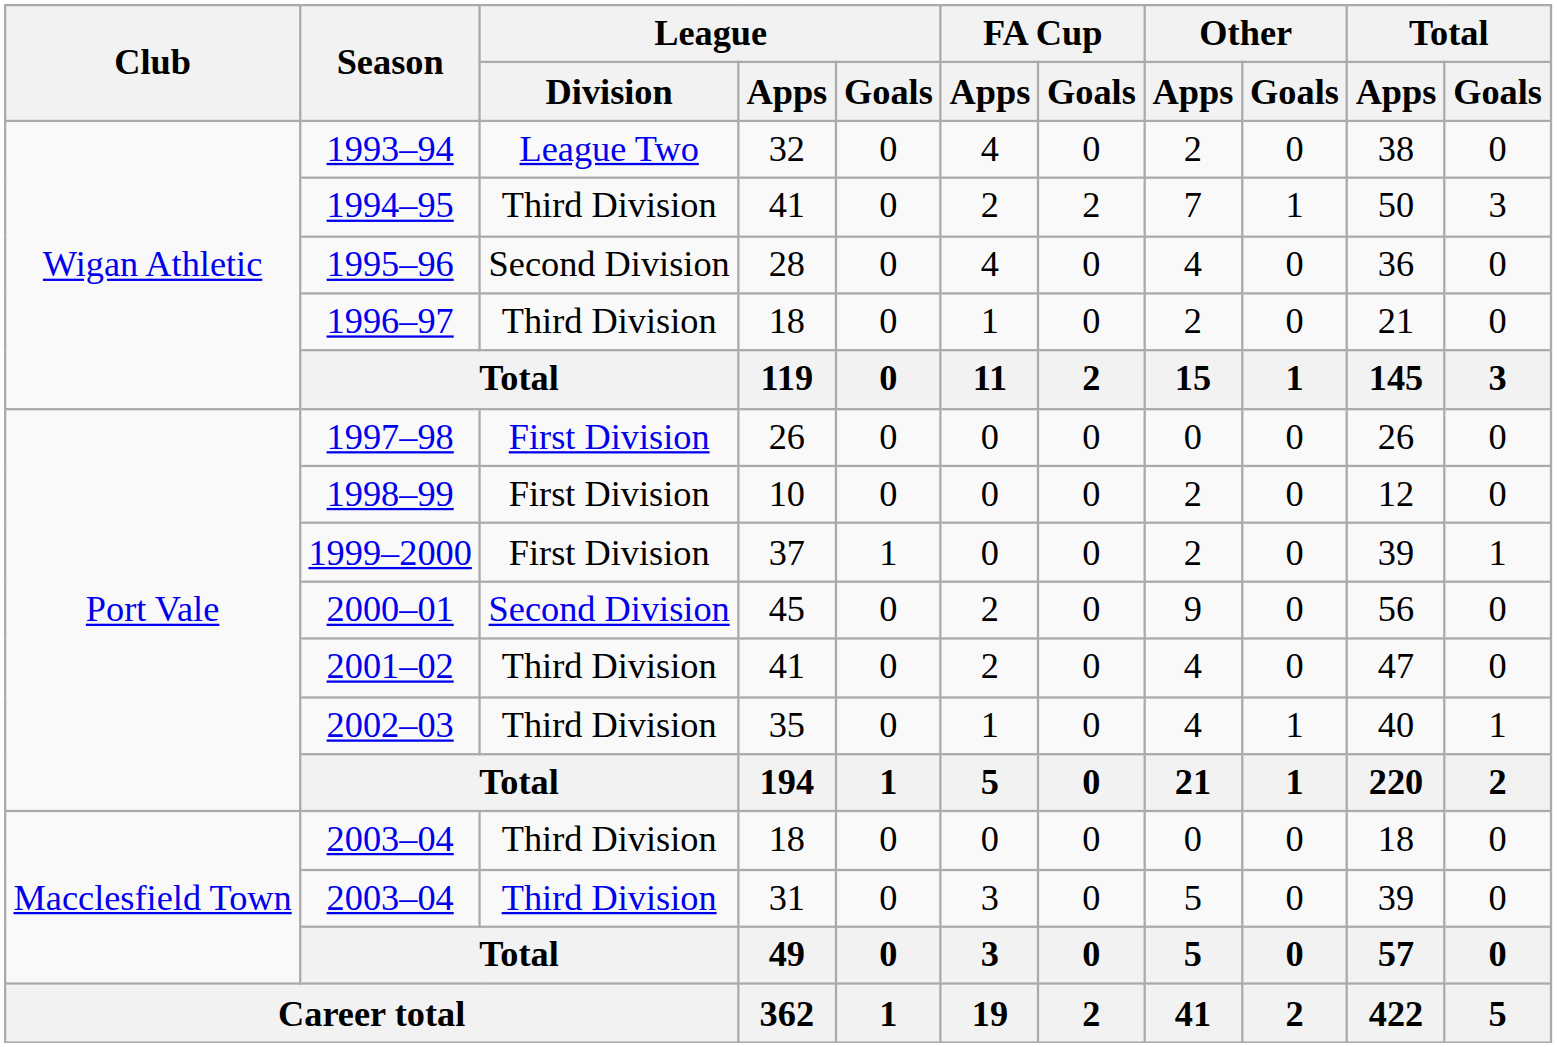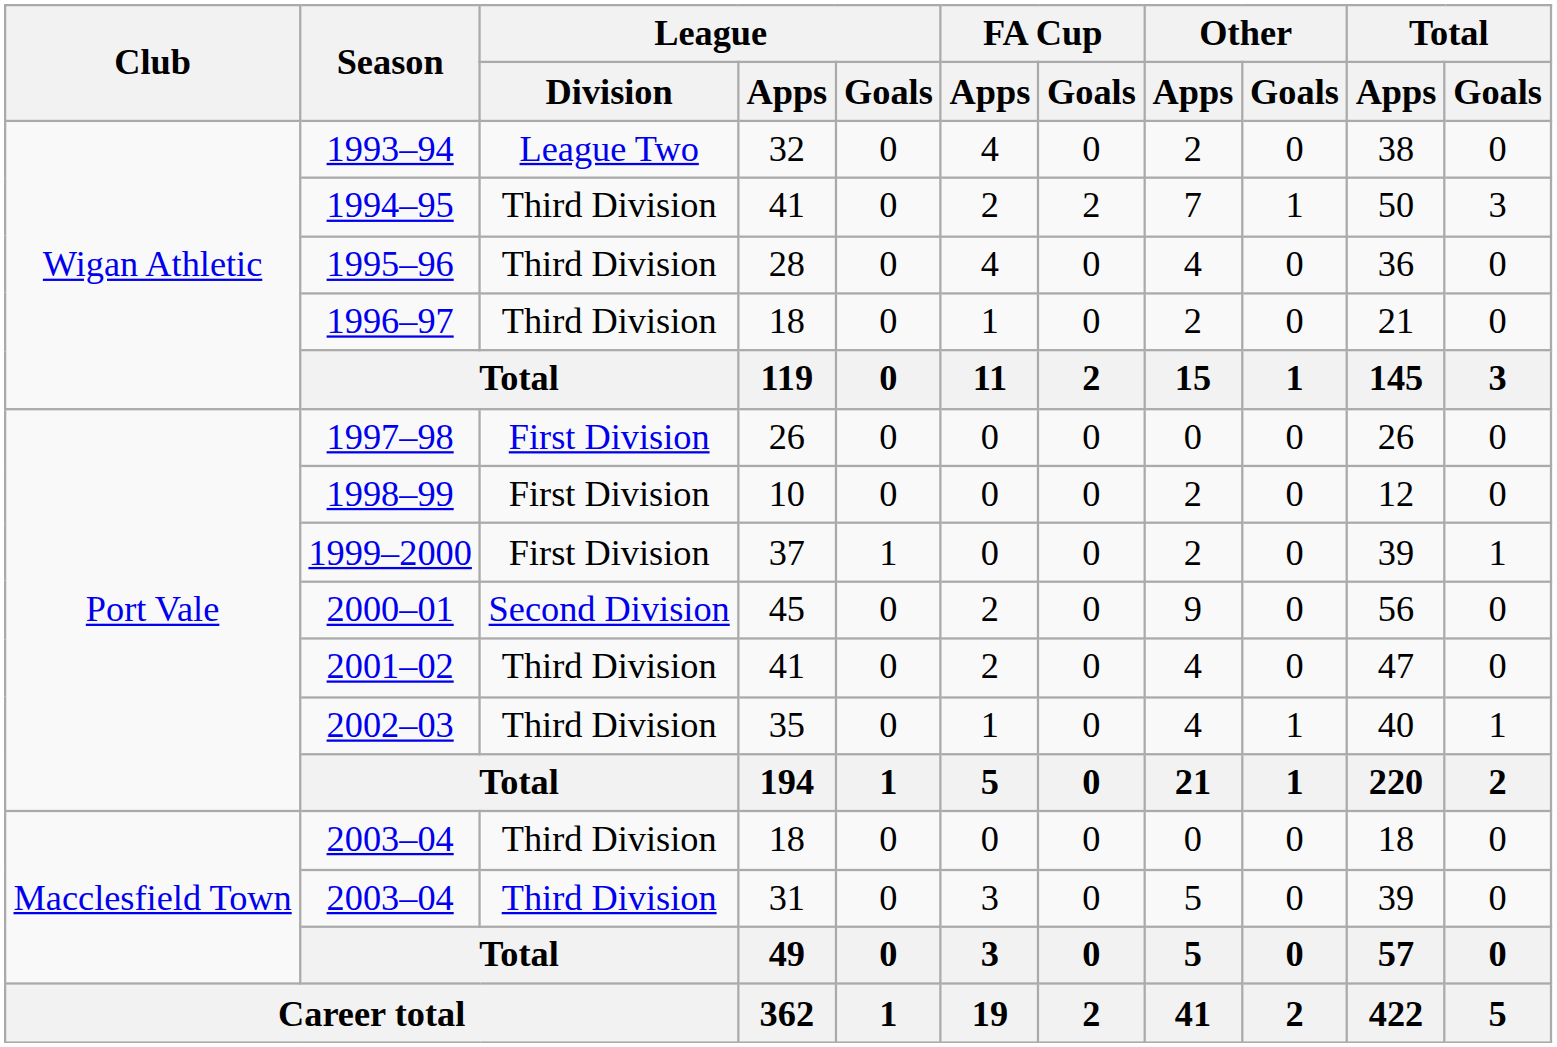 <table class="wikitable" style="text-align: center;">
 <tr>
 <th rowspan="2">Club</th>
 <th rowspan="2">Season</th>
 <th colspan="3">League</th>
 <th colspan="2">FA Cup</th>
 <th colspan="2">Other</th>
 <th colspan="2">Total</th>
 </tr>
 <tr>
 <th>Division</th>
 <th>Apps</th>
 <th>Goals</th>
 <th>Apps</th>
 <th>Goals</th>
 <th>Apps</th>
 <th>Goals</th>
 <th>Apps</th>
 <th>Goals</th>
 </tr>
 <tr>
 <td rowspan="5"><a href='#'>Wigan Athletic</a></td>
 <td><a href='#'>1993–94</a></td>
 <td><a href='#'>League Two</a></td>
 <td>32</td>
 <td>0</td>
 <td>4</td>
 <td>0</td>
 <td>2</td>
 <td>0</td>
 <td>38</td>
 <td>0</td>
 </tr>
 <tr>
 <td><a href='#'>1994–95</a></td>
 <td>Third Division</td>
 <td>41</td>
 <td>0</td>
 <td>2</td>
 <td>2</td>
 <td>7</td>
 <td>1</td>
 <td>50</td>
 <td>3</td>
 </tr>
 <tr>
 <td><a href='#'>1995–96</a></td>
-<td>Second Division</td>
+<td>Third Division</td>
 <td>28</td>
 <td>0</td>
 <td>4</td>
 <td>0</td>
 <td>4</td>
 <td>0</td>
 <td>36</td>
 <td>0</td>
 </tr>
 <tr>
 <td><a href='#'>1996–97</a></td>
 <td>Third Division</td>
 <td>18</td>
 <td>0</td>
 <td>1</td>
 <td>0</td>
 <td>2</td>
 <td>0</td>
 <td>21</td>
 <td>0</td>
 </tr>
 <tr>
 <th colspan="2">Total</th>
 <th>119</th>
 <th>0</th>
 <th>11</th>
 <th>2</th>
 <th>15</th>
 <th>1</th>
 <th>145</th>
 <th>3</th>
 </tr>
 <tr>
 <td rowspan="7"><a href='#'>Port Vale</a></td>
 <td><a href='#'>1997–98</a></td>
 <td><a href='#'>First Division</a></td>
 <td>26</td>
 <td>0</td>
 <td>0</td>
 <td>0</td>
 <td>0</td>
 <td>0</td>
 <td>26</td>
 <td>0</td>
 </tr>
 <tr>
 <td><a href='#'>1998–99</a></td>
 <td>First Division</td>
 <td>10</td>
 <td>0</td>
 <td>0</td>
 <td>0</td>
 <td>2</td>
 <td>0</td>
 <td>12</td>
 <td>0</td>
 </tr>
 <tr>
 <td><a href='#'>1999–2000</a></td>
 <td>First Division</td>
 <td>37</td>
 <td>1</td>
 <td>0</td>
 <td>0</td>
 <td>2</td>
 <td>0</td>
 <td>39</td>
 <td>1</td>
 </tr>
 <tr>
 <td><a href='#'>2000–01</a></td>
 <td><a href='#'>Second Division</a></td>
 <td>45</td>
 <td>0</td>
 <td>2</td>
 <td>0</td>
 <td>9</td>
 <td>0</td>
 <td>56</td>
 <td>0</td>
 </tr>
 <tr>
 <td><a href='#'>2001–02</a></td>
 <td>Third Division</td>
 <td>41</td>
 <td>0</td>
 <td>2</td>
 <td>0</td>
 <td>4</td>
 <td>0</td>
 <td>47</td>
 <td>0</td>
 </tr>
 <tr>
 <td><a href='#'>2002–03</a></td>
 <td>Third Division</td>
 <td>35</td>
 <td>0</td>
 <td>1</td>
 <td>0</td>
 <td>4</td>
 <td>1</td>
 <td>40</td>
 <td>1</td>
 </tr>
 <tr>
 <th colspan="2">Total</th>
 <th>194</th>
 <th>1</th>
 <th>5</th>
 <th>0</th>
 <th>21</th>
 <th>1</th>
 <th>220</th>
 <th>2</th>
 </tr>
 <tr>
 <td rowspan="3"><a href='#'>Macclesfield Town</a></td>
 <td><a href='#'>2003–04</a></td>
 <td>Third Division</td>
 <td>18</td>
 <td>0</td>
 <td>0</td>
 <td>0</td>
 <td>0</td>
 <td>0</td>
 <td>18</td>
 <td>0</td>
 </tr>
 <tr>
 <td><a href='#'>2003–04</a></td>
 <td><a href='#'>Third Division</a></td>
 <td>31</td>
 <td>0</td>
 <td>3</td>
 <td>0</td>
 <td>5</td>
 <td>0</td>
 <td>39</td>
 <td>0</td>
 </tr>
 <tr>
 <th colspan="2">Total</th>
 <th>49</th>
 <th>0</th>
 <th>3</th>
 <th>0</th>
 <th>5</th>
 <th>0</th>
 <th>57</th>
 <th>0</th>
 </tr>
 <tr>
 <th colspan="3">Career total</th>
 <th>362</th>
 <th>1</th>
 <th>19</th>
 <th>2</th>
 <th>41</th>
 <th>2</th>
 <th>422</th>
 <th>5</th>
 </tr>
 </table>
